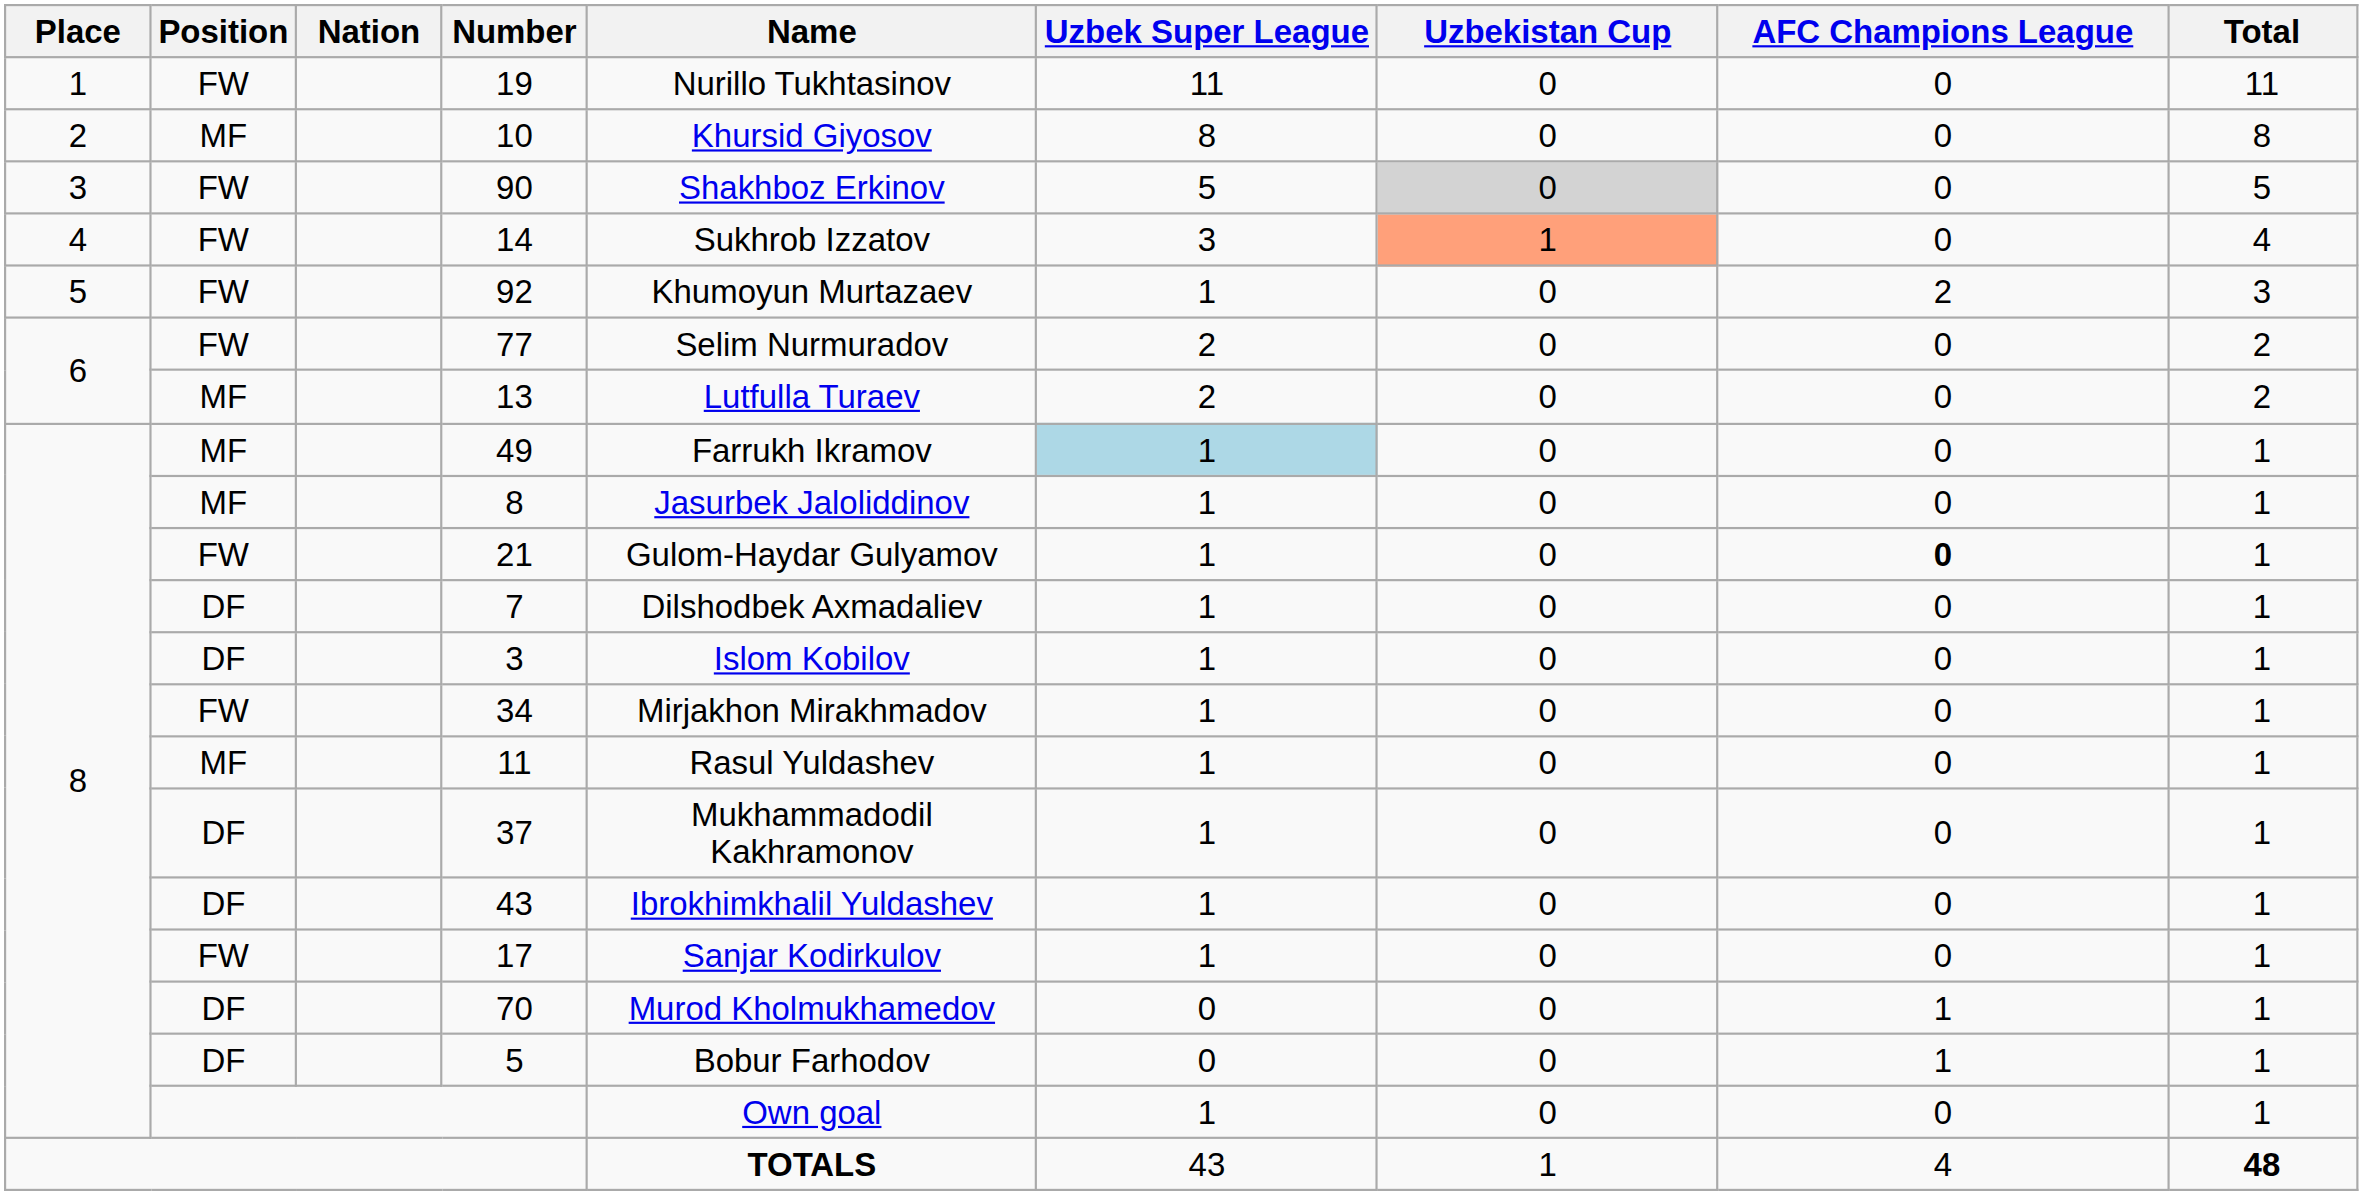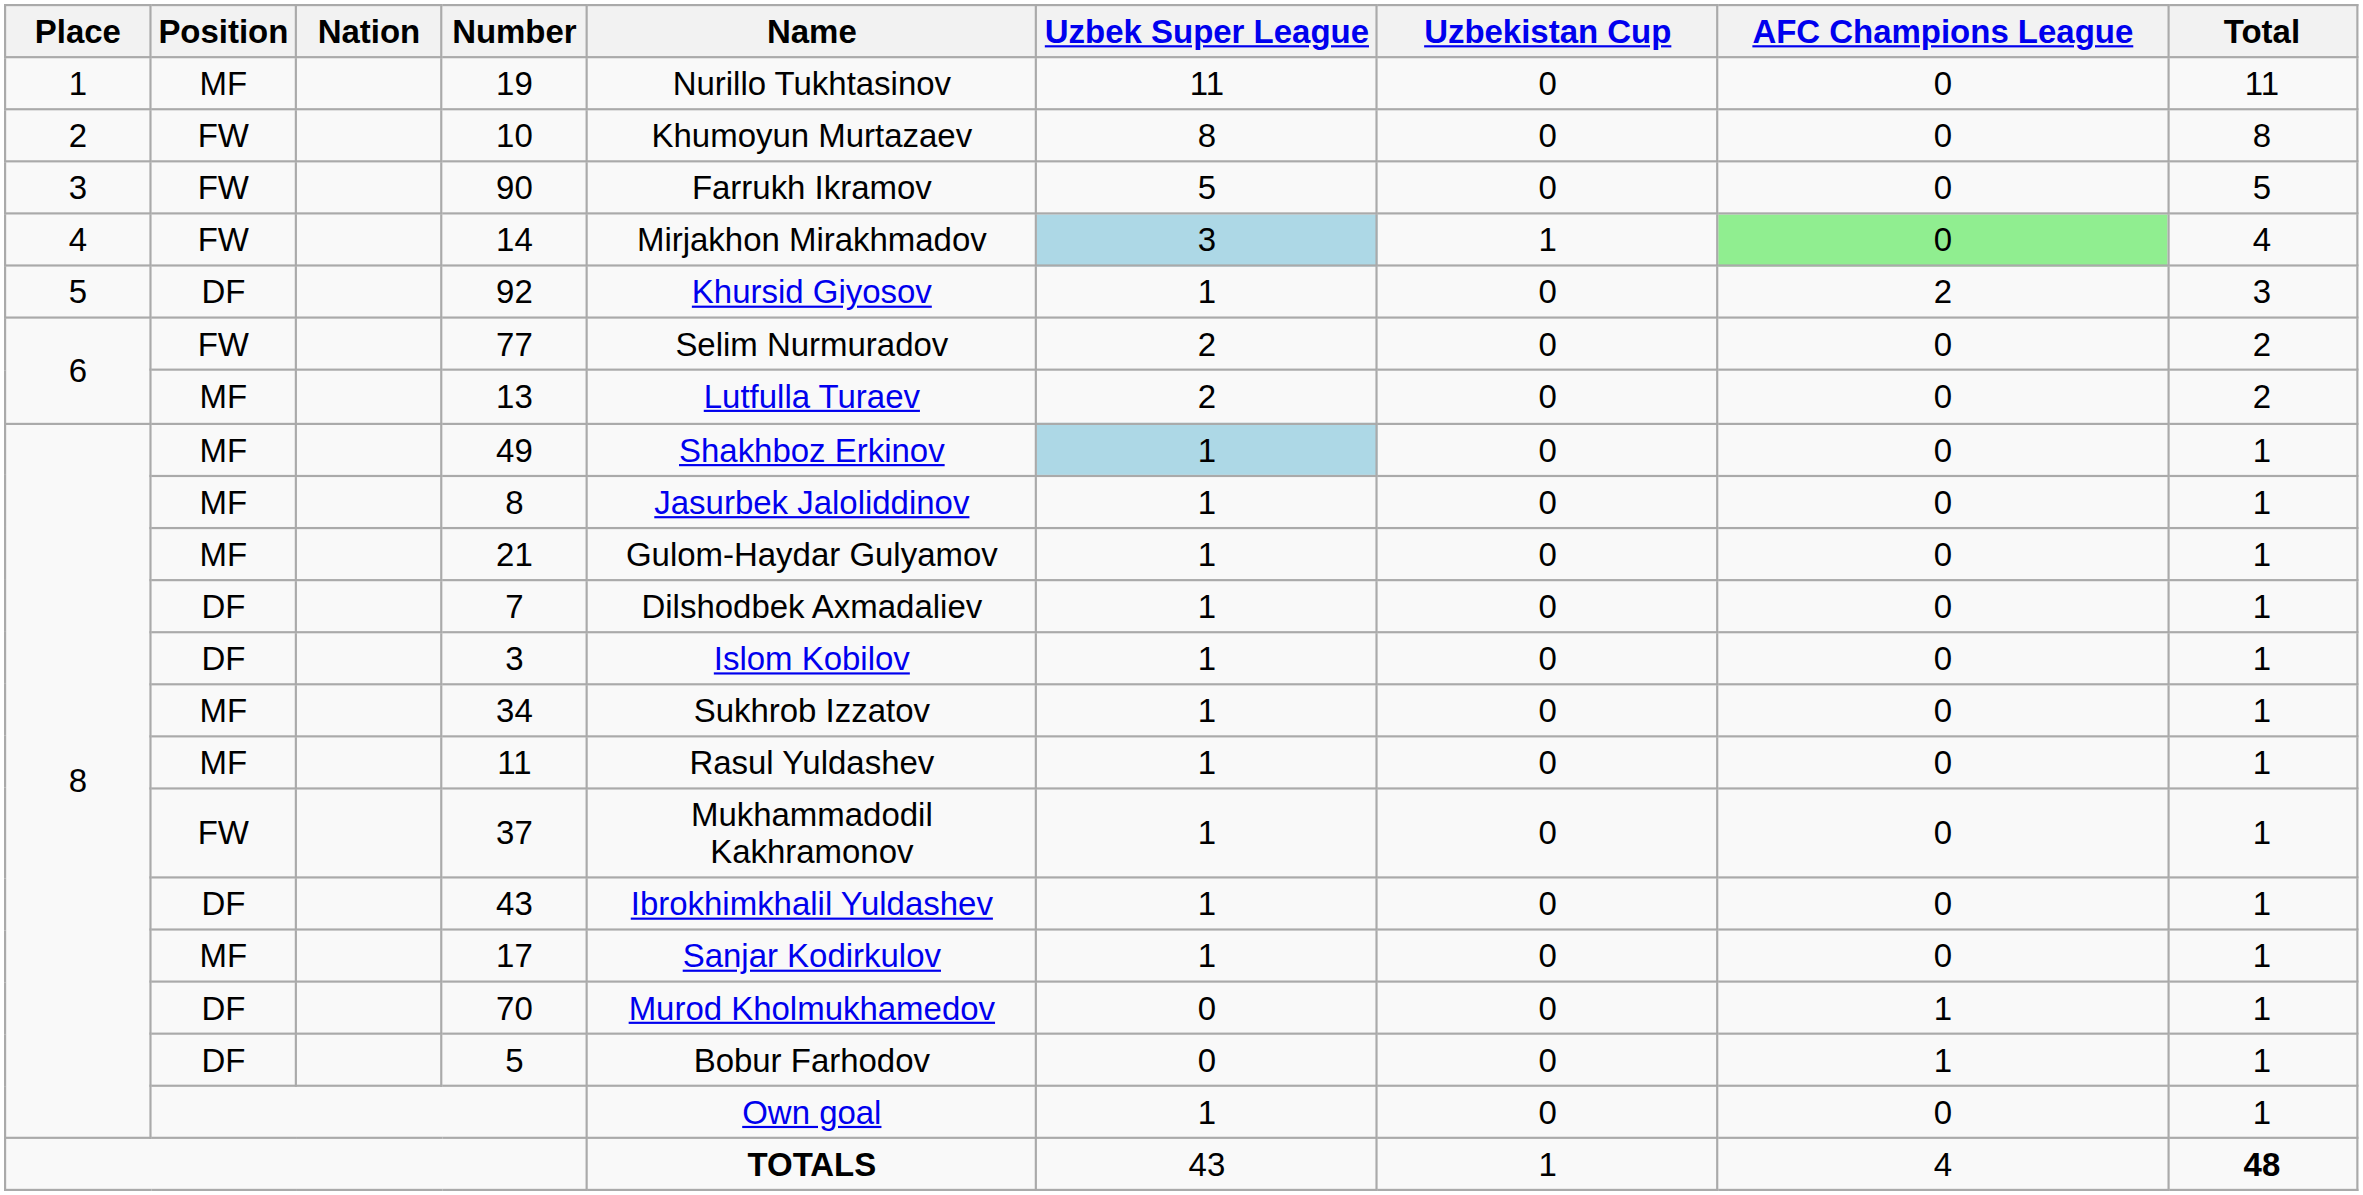 <table class="wikitable" style="font-size: 95%; text-align: center;">
 <tr>
 <th width=60>Place</th>
 <th width=60>Position</th>
 <th width=60>Nation</th>
 <th width=60>Number</th>
 <th width=200>Name</th>
 <th width=150><a href='#'>Uzbek Super League</a></th>
 <th width=150><a href='#'>Uzbekistan Cup</a></th>
 <th width=200><a href='#'>AFC Champions League</a></th>
 <th width=80><strong>Total</strong></th>
 </tr>
 <tr>
 <td>1</td>
-<td>FW</td>
+<td>MF</td>
 <td></td>
 <td>19</td>
 <td>Nurillo Tukhtasinov</td>
 <td>11</td>
 <td>0</td>
 <td>0</td>
 <td>11</td>
 </tr>
 <tr>
 <td>2</td>
-<td>MF</td>
+<td>FW</td>
 <td></td>
 <td>10</td>
-<td><a href='#'>Khursid Giyosov</a></td>
+<td>Khumoyun Murtazaev</td>
 <td>8</td>
 <td>0</td>
 <td>0</td>
 <td>8</td>
 </tr>
 <tr>
 <td>3</td>
 <td>FW</td>
 <td></td>
 <td>90</td>
-<td><a href='#'>Shakhboz Erkinov</a></td>
+<td>Farrukh Ikramov</td>
 <td>5</td>
-<td style="background: lightgrey;">0</td>
+<td>0</td>
 <td>0</td>
 <td>5</td>
 </tr>
 <tr>
 <td>4</td>
 <td>FW</td>
 <td></td>
 <td>14</td>
-<td>Sukhrob Izzatov</td>
-<td>3</td>
-<td style="background: lightsalmon;">1</td>
-<td>0</td>
+<td>Mirjakhon Mirakhmadov</td>
+<td style="background: lightblue;">3</td>
+<td>1</td>
+<td style="background: lightgreen;">0</td>
 <td>4</td>
 </tr>
 <tr>
 <td>5</td>
-<td>FW</td>
+<td>DF</td>
 <td></td>
 <td>92</td>
-<td>Khumoyun Murtazaev</td>
+<td><a href='#'>Khursid Giyosov</a></td>
 <td>1</td>
 <td>0</td>
 <td>2</td>
 <td>3</td>
 </tr>
 <tr>
 <td rowspan="2">6</td>
 <td>FW</td>
 <td></td>
 <td>77</td>
 <td>Selim Nurmuradov</td>
 <td>2</td>
 <td>0</td>
 <td>0</td>
 <td>2</td>
 </tr>
 <tr>
 <td>MF</td>
 <td></td>
 <td>13</td>
 <td><a href='#'>Lutfulla Turaev</a></td>
 <td>2</td>
 <td>0</td>
 <td>0</td>
 <td>2</td>
 </tr>
 <tr>
 <td rowspan="13">8</td>
 <td>MF</td>
 <td></td>
 <td>49</td>
-<td>Farrukh Ikramov</td>
+<td><a href='#'>Shakhboz Erkinov</a></td>
 <td style="background: lightblue;">1</td>
 <td>0</td>
 <td>0</td>
 <td>1</td>
 </tr>
 <tr>
 <td>MF</td>
 <td></td>
 <td>8</td>
 <td><a href='#'>Jasurbek Jaloliddinov</a></td>
 <td>1</td>
 <td>0</td>
 <td>0</td>
 <td>1</td>
 </tr>
 <tr>
-<td>FW</td>
+<td>MF</td>
 <td></td>
 <td>21</td>
 <td>Gulom-Haydar Gulyamov</td>
 <td>1</td>
 <td>0</td>
-<td><strong>0</strong></td>
+<td>0</td>
 <td>1</td>
 </tr>
 <tr>
 <td>DF</td>
 <td></td>
 <td>7</td>
 <td>Dilshodbek Axmadaliev</td>
 <td>1</td>
 <td>0</td>
 <td>0</td>
 <td>1</td>
 </tr>
 <tr>
 <td>DF</td>
 <td></td>
 <td>3</td>
 <td><a href='#'>Islom Kobilov</a></td>
 <td>1</td>
 <td>0</td>
 <td>0</td>
 <td>1</td>
 </tr>
 <tr>
-<td>FW</td>
+<td>MF</td>
 <td></td>
 <td>34</td>
-<td>Mirjakhon Mirakhmadov</td>
+<td>Sukhrob Izzatov</td>
 <td>1</td>
 <td>0</td>
 <td>0</td>
 <td>1</td>
 </tr>
 <tr>
 <td>MF</td>
 <td></td>
 <td>11</td>
 <td>Rasul Yuldashev</td>
 <td>1</td>
 <td>0</td>
 <td>0</td>
 <td>1</td>
 </tr>
 <tr>
-<td>DF</td>
+<td>FW</td>
 <td></td>
 <td>37</td>
 <td>Mukhammadodil Kakhramonov</td>
 <td>1</td>
 <td>0</td>
 <td>0</td>
 <td>1</td>
 </tr>
 <tr>
 <td>DF</td>
 <td></td>
 <td>43</td>
 <td><a href='#'>Ibrokhimkhalil Yuldashev</a></td>
 <td>1</td>
 <td>0</td>
 <td>0</td>
 <td>1</td>
 </tr>
 <tr>
-<td>FW</td>
+<td>MF</td>
 <td></td>
 <td>17</td>
 <td><a href='#'>Sanjar Kodirkulov</a></td>
 <td>1</td>
 <td>0</td>
 <td>0</td>
 <td>1</td>
 </tr>
 <tr>
 <td>DF</td>
 <td></td>
 <td>70</td>
 <td><a href='#'>Murod Kholmukhamedov</a></td>
 <td>0</td>
 <td>0</td>
 <td>1</td>
 <td>1</td>
 </tr>
 <tr>
 <td>DF</td>
 <td></td>
 <td>5</td>
 <td>Bobur Farhodov</td>
 <td>0</td>
 <td>0</td>
 <td>1</td>
 <td>1</td>
 </tr>
 <tr>
 <td colspan="3"></td>
 <td><a href='#'>Own goal</a></td>
 <td>1</td>
 <td>0</td>
 <td>0</td>
 <td>1</td>
 </tr>
 <tr>
 <td colspan="4"></td>
 <td><strong>TOTALS</strong></td>
 <td>43</td>
 <td>1</td>
 <td>4</td>
 <td><strong>48</strong></td>
 </tr>
 </table>
